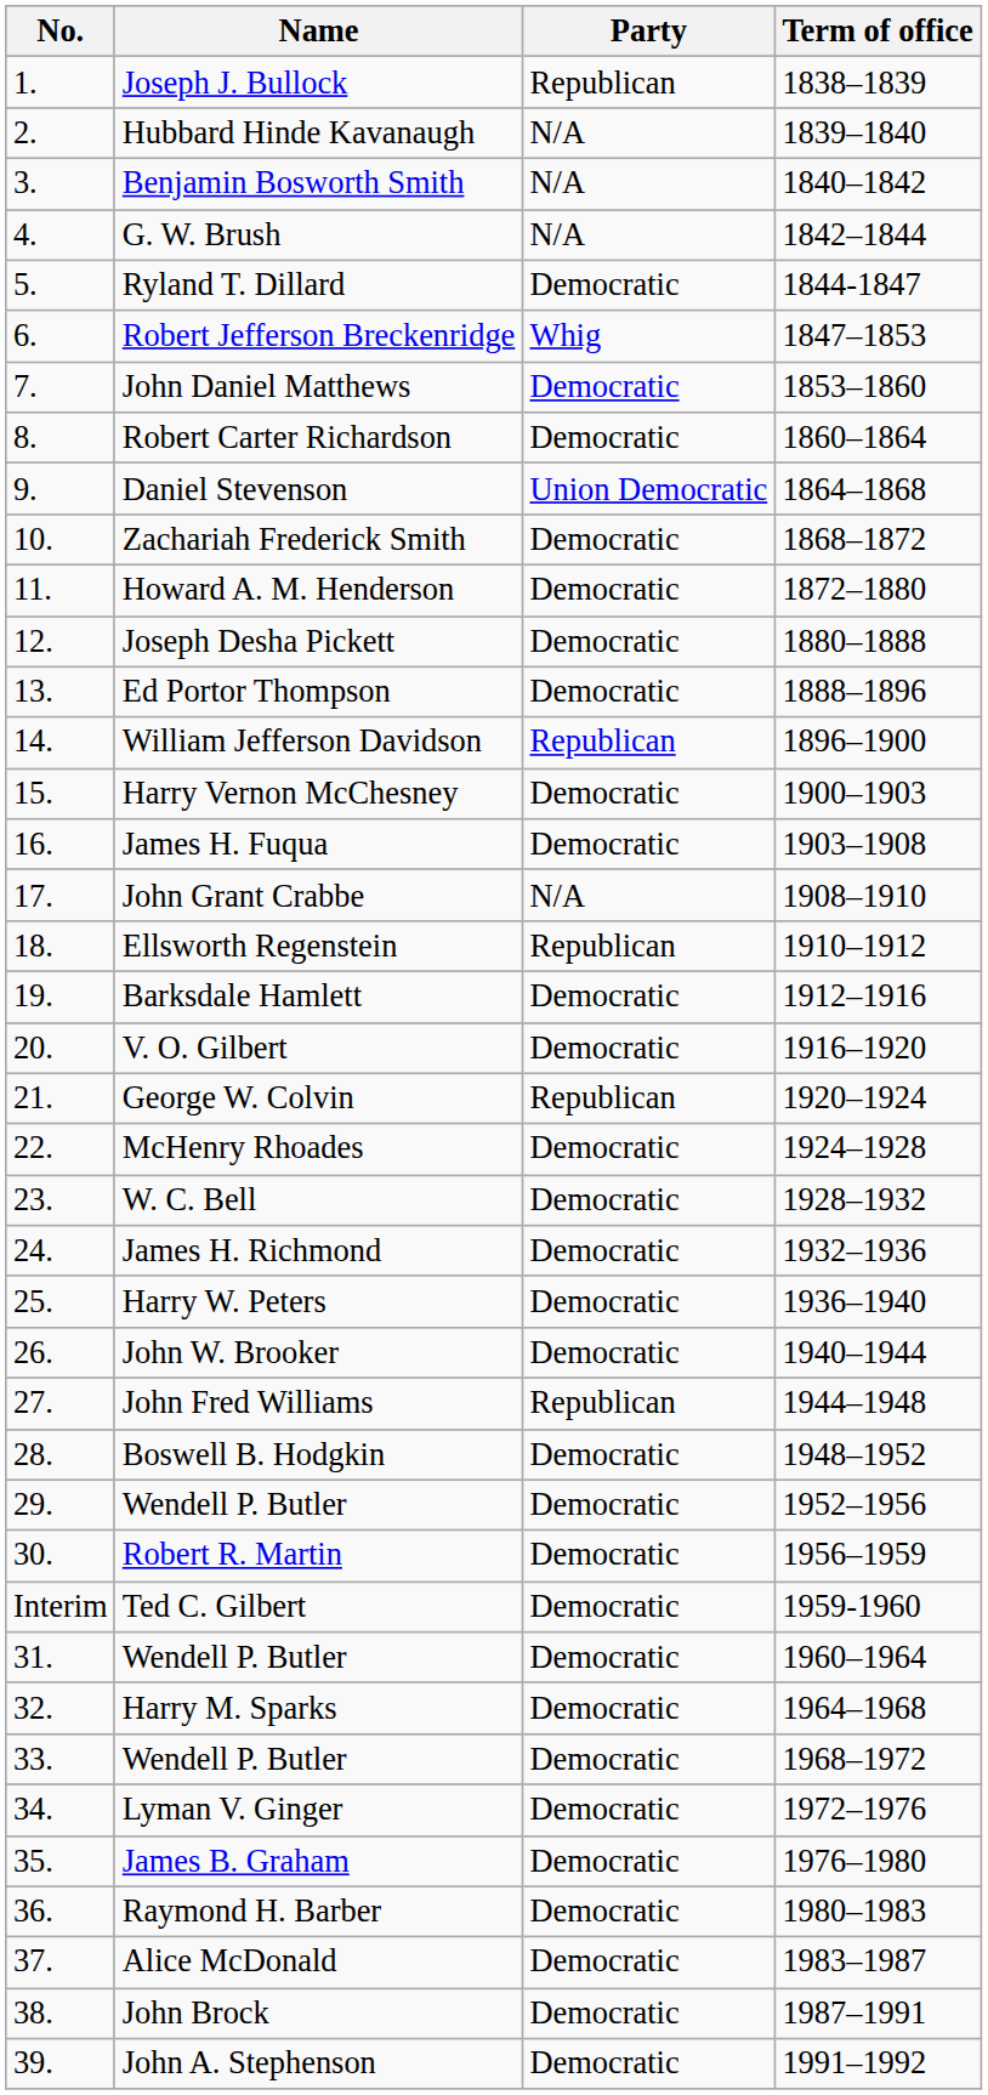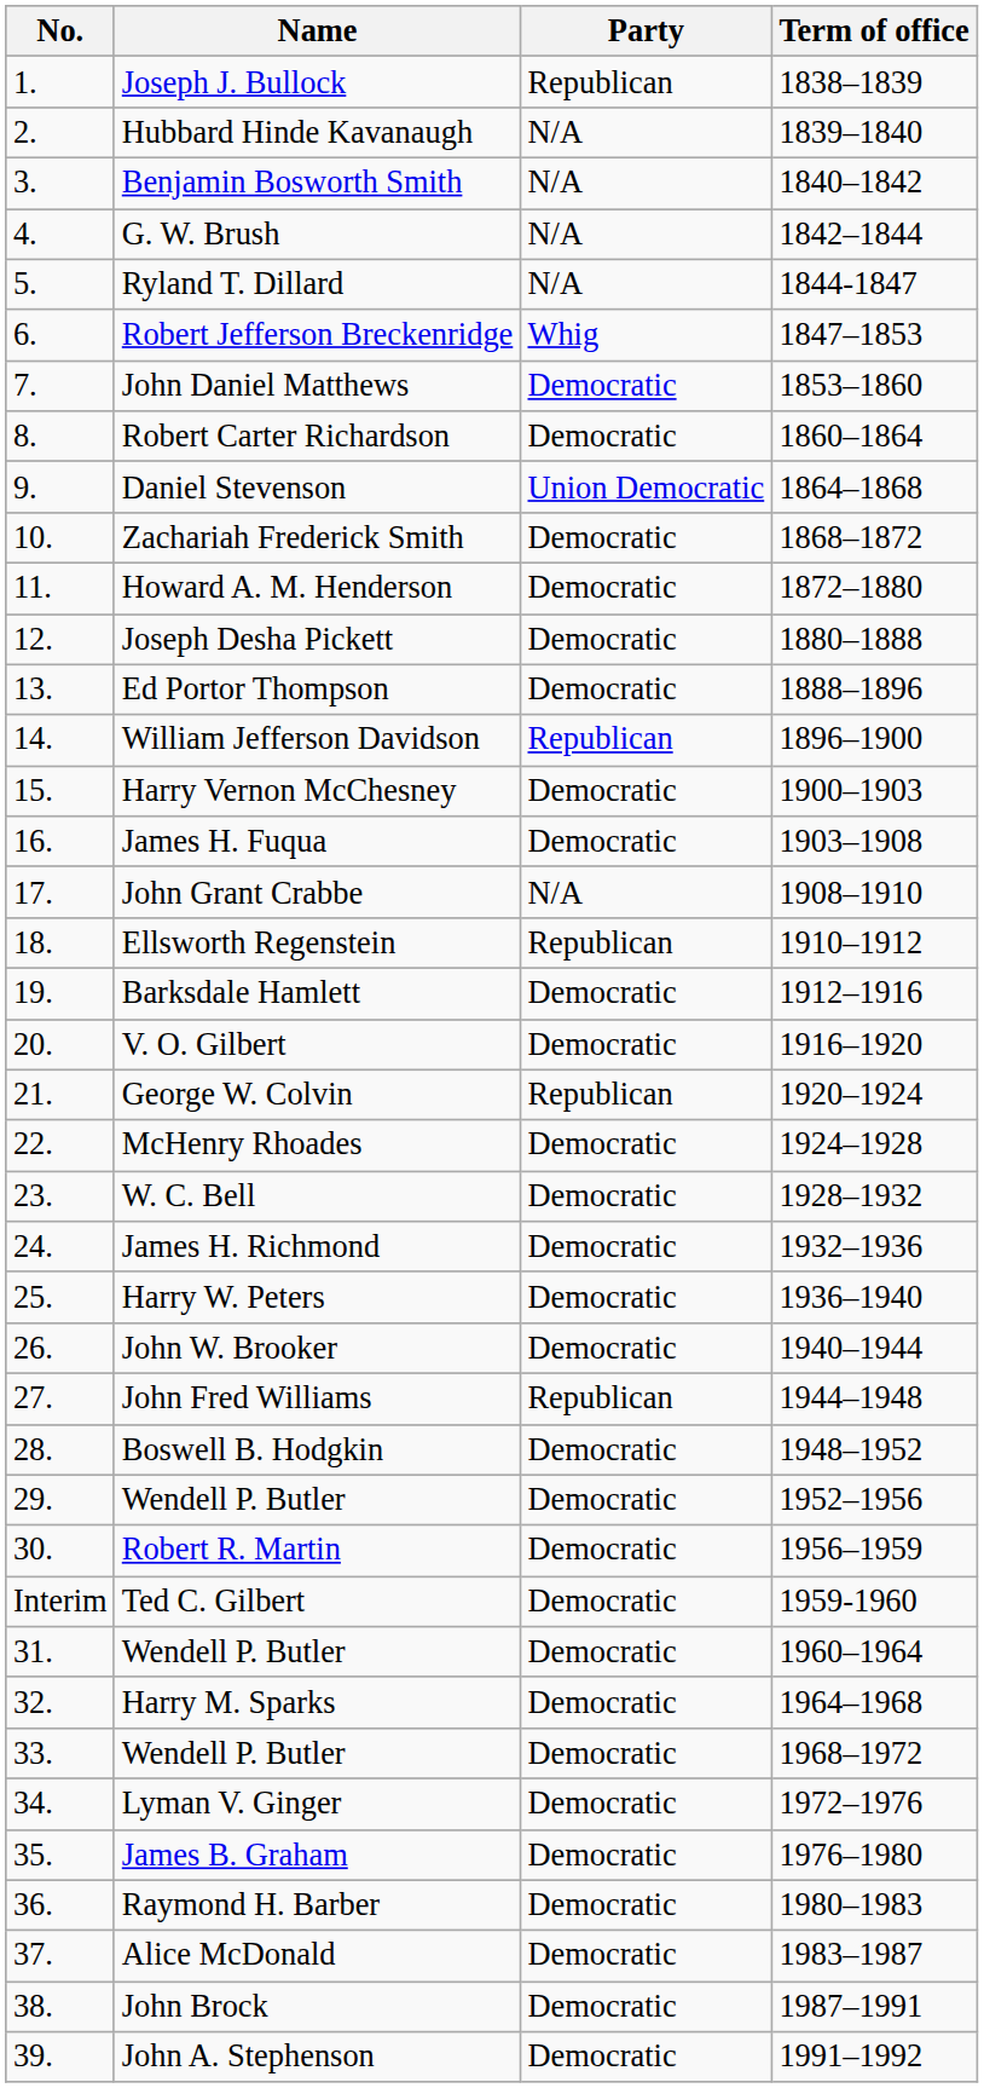 <table class="wikitable">
 <tr>
 <th>No.</th>
 <th>Name</th>
 <th>Party</th>
 <th>Term of office</th>
 </tr>
 <tr>
 <td>1.</td>
 <td><a href='#'>Joseph J. Bullock</a></td>
 <td>Republican</td>
 <td>1838–1839</td>
 </tr>
 <tr>
 <td>2.</td>
 <td>Hubbard Hinde Kavanaugh</td>
 <td>N/A</td>
 <td>1839–1840</td>
 </tr>
 <tr>
 <td>3.</td>
 <td><a href='#'>Benjamin Bosworth Smith</a></td>
 <td>N/A</td>
 <td>1840–1842</td>
 </tr>
 <tr>
 <td>4.</td>
 <td>G. W. Brush</td>
 <td>N/A</td>
 <td>1842–1844</td>
 </tr>
 <tr>
 <td>5.</td>
 <td>Ryland T. Dillard</td>
-<td>Democratic</td>
+<td>N/A</td>
 <td>1844-1847</td>
 </tr>
 <tr>
 <td>6.</td>
 <td><a href='#'>Robert Jefferson Breckenridge</a></td>
 <td><a href='#'>Whig</a></td>
 <td>1847–1853</td>
 </tr>
 <tr>
 <td>7.</td>
 <td>John Daniel Matthews</td>
 <td><a href='#'>Democratic</a></td>
 <td>1853–1860</td>
 </tr>
 <tr>
 <td>8.</td>
 <td>Robert Carter Richardson</td>
 <td>Democratic</td>
 <td>1860–1864</td>
 </tr>
 <tr>
 <td>9.</td>
 <td>Daniel Stevenson</td>
 <td><a href='#'>Union Democratic</a></td>
 <td>1864–1868</td>
 </tr>
 <tr>
 <td>10.</td>
 <td>Zachariah Frederick Smith</td>
 <td>Democratic</td>
 <td>1868–1872</td>
 </tr>
 <tr>
 <td>11.</td>
 <td>Howard A. M. Henderson</td>
 <td>Democratic</td>
 <td>1872–1880</td>
 </tr>
 <tr>
 <td>12.</td>
 <td>Joseph Desha Pickett</td>
 <td>Democratic</td>
 <td>1880–1888</td>
 </tr>
 <tr>
 <td>13.</td>
 <td>Ed Portor Thompson</td>
 <td>Democratic</td>
 <td>1888–1896</td>
 </tr>
 <tr>
 <td>14.</td>
 <td>William Jefferson Davidson</td>
 <td><a href='#'>Republican</a></td>
 <td>1896–1900</td>
 </tr>
 <tr>
 <td>15.</td>
 <td>Harry Vernon McChesney</td>
 <td>Democratic</td>
 <td>1900–1903</td>
 </tr>
 <tr>
 <td>16.</td>
 <td>James H. Fuqua</td>
 <td>Democratic</td>
 <td>1903–1908</td>
 </tr>
 <tr>
 <td>17.</td>
 <td>John Grant Crabbe</td>
 <td>N/A</td>
 <td>1908–1910</td>
 </tr>
 <tr>
 <td>18.</td>
 <td>Ellsworth Regenstein</td>
 <td>Republican</td>
 <td>1910–1912</td>
 </tr>
 <tr>
 <td>19.</td>
 <td>Barksdale Hamlett</td>
 <td>Democratic</td>
 <td>1912–1916</td>
 </tr>
 <tr>
 <td>20.</td>
 <td>V. O. Gilbert</td>
 <td>Democratic</td>
 <td>1916–1920</td>
 </tr>
 <tr>
 <td>21.</td>
 <td>George W. Colvin</td>
 <td>Republican</td>
 <td>1920–1924</td>
 </tr>
 <tr>
 <td>22.</td>
 <td>McHenry Rhoades</td>
 <td>Democratic</td>
 <td>1924–1928</td>
 </tr>
 <tr>
 <td>23.</td>
 <td>W. C. Bell</td>
 <td>Democratic</td>
 <td>1928–1932</td>
 </tr>
 <tr>
 <td>24.</td>
 <td>James H. Richmond</td>
 <td>Democratic</td>
 <td>1932–1936</td>
 </tr>
 <tr>
 <td>25.</td>
 <td>Harry W. Peters</td>
 <td>Democratic</td>
 <td>1936–1940</td>
 </tr>
 <tr>
 <td>26.</td>
 <td>John W. Brooker</td>
 <td>Democratic</td>
 <td>1940–1944</td>
 </tr>
 <tr>
 <td>27.</td>
 <td>John Fred Williams</td>
 <td>Republican</td>
 <td>1944–1948</td>
 </tr>
 <tr>
 <td>28.</td>
 <td>Boswell B. Hodgkin</td>
 <td>Democratic</td>
 <td>1948–1952</td>
 </tr>
 <tr>
 <td>29.</td>
 <td>Wendell P. Butler</td>
 <td>Democratic</td>
 <td>1952–1956</td>
 </tr>
 <tr>
 <td>30.</td>
 <td><a href='#'>Robert R. Martin</a></td>
 <td>Democratic</td>
 <td>1956–1959</td>
 </tr>
 <tr>
 <td>Interim</td>
 <td>Ted C. Gilbert</td>
 <td>Democratic</td>
 <td>1959-1960</td>
 </tr>
 <tr>
 <td>31.</td>
 <td>Wendell P. Butler</td>
 <td>Democratic</td>
 <td>1960–1964</td>
 </tr>
 <tr>
 <td>32.</td>
 <td>Harry M. Sparks</td>
 <td>Democratic</td>
 <td>1964–1968</td>
 </tr>
 <tr>
 <td>33.</td>
 <td>Wendell P. Butler</td>
 <td>Democratic</td>
 <td>1968–1972</td>
 </tr>
 <tr>
 <td>34.</td>
 <td>Lyman V. Ginger</td>
 <td>Democratic</td>
 <td>1972–1976</td>
 </tr>
 <tr>
 <td>35.</td>
 <td><a href='#'>James B. Graham</a></td>
 <td>Democratic</td>
 <td>1976–1980</td>
 </tr>
 <tr>
 <td>36.</td>
 <td>Raymond H. Barber</td>
 <td>Democratic</td>
 <td>1980–1983</td>
 </tr>
 <tr>
 <td>37.</td>
 <td>Alice McDonald</td>
 <td>Democratic</td>
 <td>1983–1987</td>
 </tr>
 <tr>
 <td>38.</td>
 <td>John Brock</td>
 <td>Democratic</td>
 <td>1987–1991</td>
 </tr>
 <tr>
 <td>39.</td>
 <td>John A. Stephenson</td>
 <td>Democratic</td>
 <td>1991–1992</td>
 </tr>
 </table>
